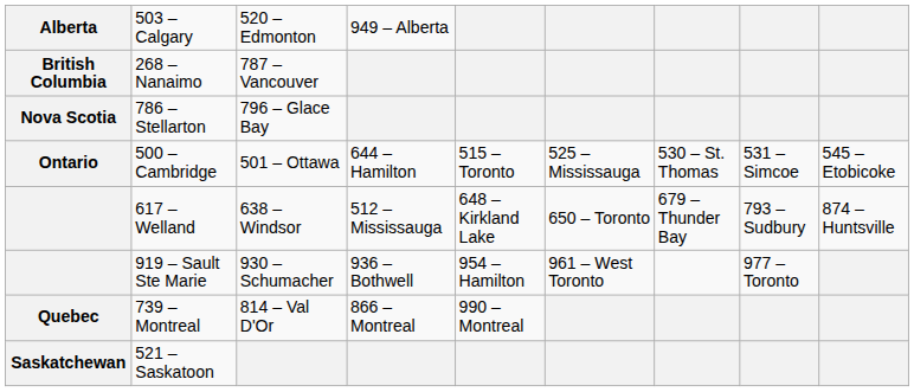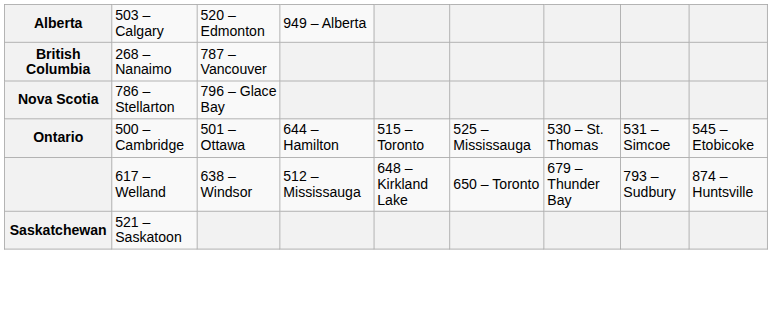 <table class="wikitable">
 <tr>
 <th><strong>Alberta</strong></th>
 <td>503 – Calgary</td>
 <td>520 – Edmonton</td>
 <td>949 – Alberta</td>
 <th></th>
 <th></th>
 <th></th>
 <th></th>
 <th></th>
 </tr>
 <tr>
 <th><strong>British Columbia</strong></th>
 <td>268 – Nanaimo</td>
 <td>787 – Vancouver</td>
 <th></th>
 <th></th>
 <th></th>
 <th></th>
 <th></th>
 <th></th>
 </tr>
 <tr>
 <th><strong>Nova Scotia</strong></th>
 <td>786 – Stellarton</td>
 <td>796 – Glace Bay</td>
 <th></th>
 <th></th>
 <th></th>
 <th></th>
 <th></th>
 <th></th>
 </tr>
 <tr>
 <th><strong>Ontario</strong></th>
 <td>500 – Cambridge</td>
 <td>501 – Ottawa</td>
 <td>644 – Hamilton</td>
 <td>515 – Toronto</td>
 <td>525 – Mississauga</td>
 <td>530 – St. Thomas</td>
 <td>531 – Simcoe</td>
 <td>545 – Etobicoke</td>
 </tr>
 <tr>
 <th></th>
 <td>617 – Welland</td>
 <td>638 – Windsor</td>
 <td>512 – Mississauga</td>
 <td>648 – Kirkland Lake</td>
 <td>650 – Toronto</td>
 <td>679 – Thunder Bay</td>
 <td>793 – Sudbury</td>
 <td>874 – Huntsville</td>
 </tr>
 <tr>
-<th></th>
-<td>919 – Sault Ste Marie</td>
-<td>930 – Schumacher</td>
-<td>936 – Bothwell</td>
-<td>954 – Hamilton</td>
-<td>961 – West Toronto</td>
-<td></td>
-<td>977 – Toronto</td>
-<th></th>
-</tr>
-<tr>
-<th><strong>Quebec</strong></th>
-<td>739 – Montreal</td>
-<td>814 – Val D'Or</td>
-<td>866 – Montreal</td>
-<td>990 – Montreal</td>
-<th></th>
-<th></th>
-<th></th>
-<th></th>
-</tr>
-<tr>
 <th><strong>Saskatchewan</strong></th>
 <td>521 – Saskatoon</td>
 <th></th>
 <th></th>
 <th></th>
 <th></th>
 <th></th>
 <th></th>
 <th></th>
 </tr>
 </table>
